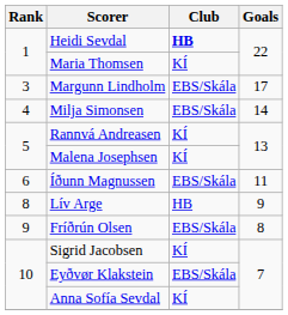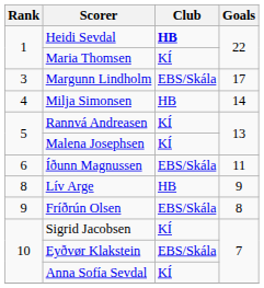 <table class="wikitable" style="text-align:center">
 <tr>
 <th>Rank</th>
 <th>Scorer</th>
 <th>Club</th>
 <th>Goals</th>
 </tr>
 <tr>
 <td rowspan=2>1</td>
 <td align="left"> <a href='#'>Heidi Sevdal</a></td>
 <td align="left"><strong><a href='#'>HB</a></strong></td>
 <td rowspan=2>22</td>
 </tr>
 <tr>
 <td align="left"> <a href='#'>Maria Thomsen</a></td>
 <td align="left"><a href='#'>KÍ</a></td>
 </tr>
 <tr>
 <td>3</td>
 <td align="left"> <a href='#'>Margunn Lindholm</a></td>
 <td align="left"><a href='#'>EBS/Skála</a></td>
 <td>17</td>
 </tr>
 <tr>
 <td>4</td>
 <td align="left"> <a href='#'>Milja Simonsen</a></td>
-<td align="left"><a href='#'>EBS/Skála</a></td>
+<td align="left"><a href='#'>HB</a></td>
 <td>14</td>
 </tr>
 <tr>
 <td rowspan=2>5</td>
 <td align="left"> <a href='#'>Rannvá Andreasen</a></td>
 <td align="left"><a href='#'>KÍ</a></td>
 <td rowspan=2>13</td>
 </tr>
 <tr>
 <td align="left"> <a href='#'>Malena Josephsen</a></td>
 <td align="left"><a href='#'>KÍ</a></td>
 </tr>
 <tr>
 <td>6</td>
 <td align="left"> <a href='#'>Íðunn Magnussen</a></td>
 <td align="left"><a href='#'>EBS/Skála</a></td>
 <td>11</td>
 </tr>
 <tr>
 <td>8</td>
 <td align="left"> <a href='#'>Lív Arge</a></td>
 <td align="left"><a href='#'>HB</a></td>
 <td>9</td>
 </tr>
 <tr>
 <td>9</td>
 <td align="left"> <a href='#'>Fríðrún Olsen</a></td>
 <td align="left"><a href='#'>EBS/Skála</a></td>
 <td>8</td>
 </tr>
 <tr>
 <td rowspan=3>10</td>
 <td align="left"> Sigrid Jacobsen</td>
 <td align="left"><a href='#'>KÍ</a></td>
 <td rowspan=3>7</td>
 </tr>
 <tr>
 <td align="left"> <a href='#'>Eyðvør Klakstein</a></td>
 <td align="left"><a href='#'>EBS/Skála</a></td>
 </tr>
 <tr>
 <td align="left"> <a href='#'>Anna Sofía Sevdal</a></td>
 <td align="left"><a href='#'>KÍ</a></td>
 </tr>
 <tr>
 </tr>
 </table>
